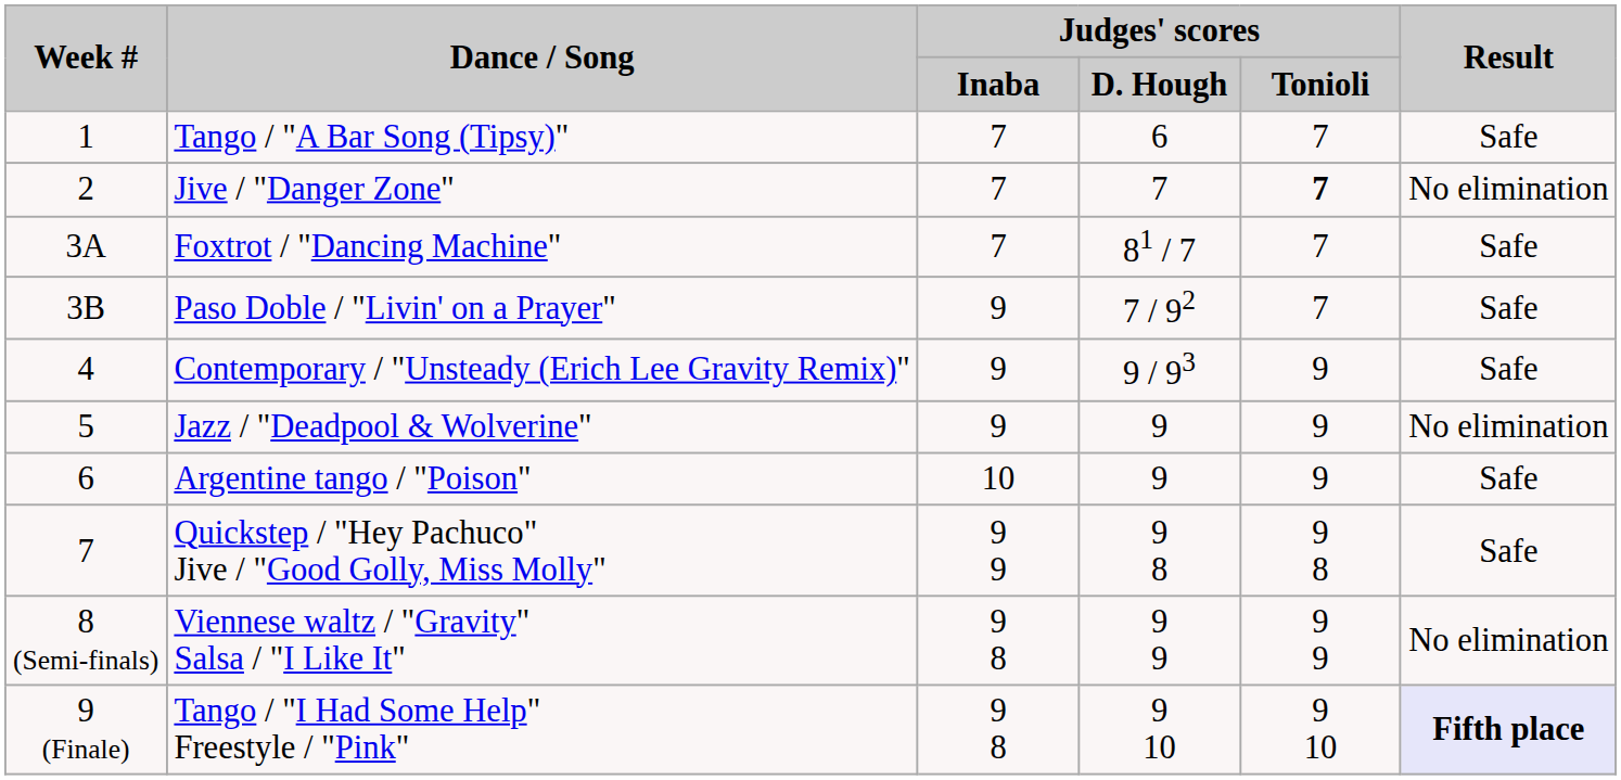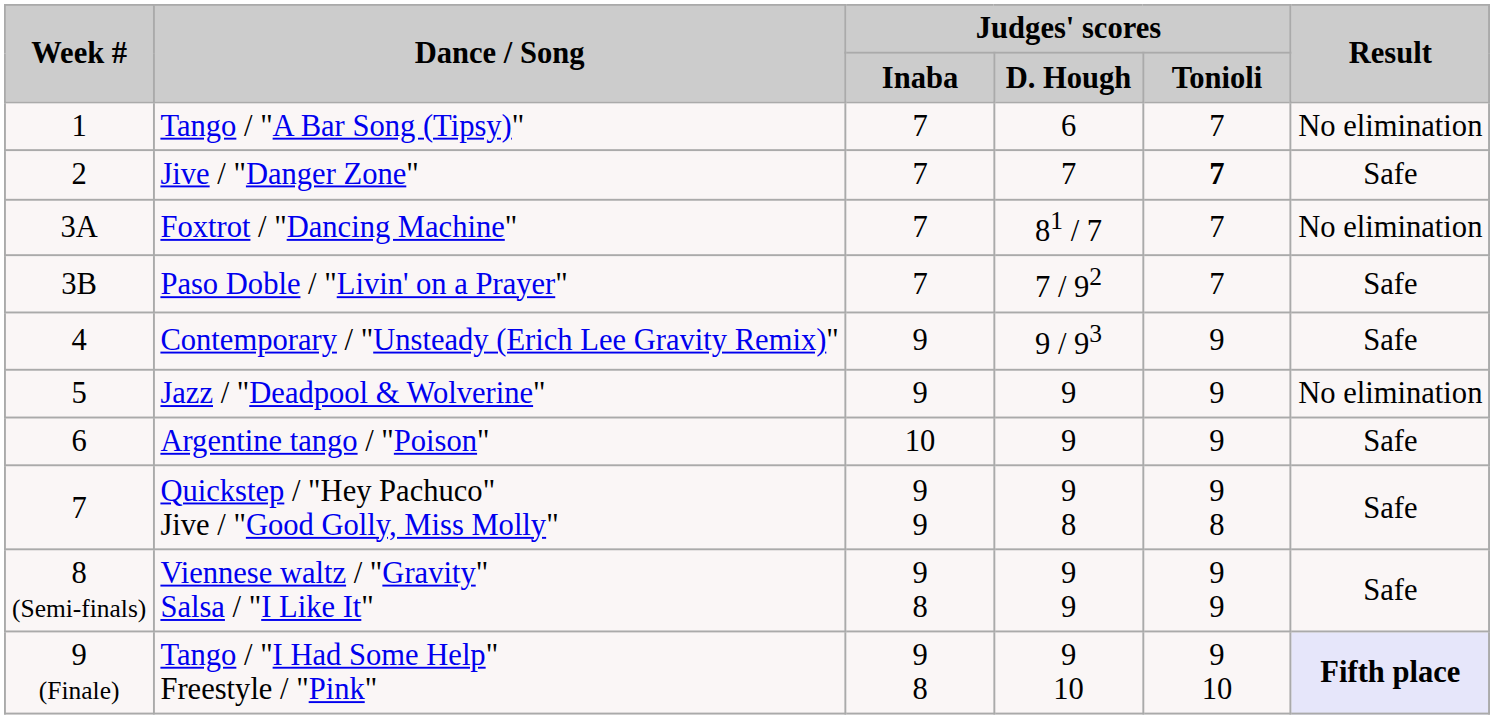 <table class="wikitable">
 <tr>
 <th rowspan="2" style="background:#ccc;">Week #</th>
 <th rowspan="2" style="background:#ccc;">Dance / Song</th>
 <th colspan="3" style="background:#ccc;">Judges' scores</th>
 <th rowspan="2" style="background:#ccc;">Result</th>
 </tr>
 <tr>
 <th style="background:#ccc; width:10%;">Inaba</th>
 <th style="background:#ccc; width:10%;">D. Hough</th>
 <th style="background:#ccc; width:10%;">Tonioli</th>
 </tr>
 <tr style="text-align:center; background:#faf6f6;">
 <td>1</td>
 <td align="left"><a href='#'>Tango</a> / "<a href='#'>A Bar Song (Tipsy)</a>"</td>
 <td>7</td>
 <td>6</td>
 <td>7</td>
-<td>Safe</td>
+<td>No elimination</td>
 </tr>
 <tr style="text-align:center; background:#faf6f6;">
 <td>2</td>
 <td align="left"><a href='#'>Jive</a> / "<a href='#'>Danger Zone</a>"</td>
 <td>7</td>
 <td>7</td>
 <td><strong>7</strong></td>
-<td>No elimination</td>
+<td>Safe</td>
 </tr>
 <tr style="text-align:center; background:#faf6f6;">
 <td>3A</td>
 <td align="left"><a href='#'>Foxtrot</a> / "<a href='#'>Dancing Machine</a>"</td>
 <td>7</td>
 <td>8<sup>1</sup> / 7</td>
 <td>7</td>
-<td>Safe</td>
+<td>No elimination</td>
 </tr>
 <tr style="text-align:center; background:#faf6f6;">
 <td>3B</td>
 <td align="left"><a href='#'>Paso Doble</a> / "<a href='#'>Livin' on a Prayer</a>"</td>
-<td>9</td>
+<td>7</td>
 <td>7 / 9<sup>2</sup></td>
 <td>7</td>
 <td>Safe</td>
 </tr>
 <tr style="text-align:center; background:#faf6f6;">
 <td>4</td>
 <td align="left"><a href='#'>Contemporary</a> / "<a href='#'>Unsteady (Erich Lee Gravity Remix)</a>"</td>
 <td>9</td>
 <td>9 / 9<sup>3</sup></td>
 <td>9</td>
 <td>Safe</td>
 </tr>
 <tr style="text-align:center; background:#faf6f6;">
 <td>5</td>
 <td align="left"><a href='#'>Jazz</a> / "<a href='#'>Deadpool & Wolverine</a>"</td>
 <td>9</td>
 <td>9</td>
 <td>9</td>
 <td>No elimination</td>
 </tr>
 <tr style="text-align:center; background:#faf6f6;">
 <td>6</td>
 <td align="left"><a href='#'>Argentine tango</a> / "<a href='#'>Poison</a>"</td>
 <td>10</td>
 <td>9</td>
 <td>9</td>
 <td>Safe</td>
 </tr>
 <tr style="text-align:center; background:#faf6f6;">
 <td>7</td>
 <td align="left"><a href='#'>Quickstep</a> / "Hey Pachuco"<br>Jive / "<a href='#'>Good Golly, Miss Molly</a>"</td>
 <td>9<br>9</td>
 <td>9<br>8</td>
 <td>9<br>8</td>
 <td>Safe</td>
 </tr>
 <tr style="text-align:center; background:#faf6f6;">
 <td>8<br><small>(Semi-finals)</small></td>
 <td align="left"><a href='#'>Viennese waltz</a> / "<a href='#'>Gravity</a>"<br><a href='#'>Salsa</a> / "<a href='#'>I Like It</a>"</td>
 <td>9<br>8</td>
 <td>9<br>9</td>
 <td>9<br>9</td>
-<td>No elimination</td>
+<td>Safe</td>
 </tr>
 <tr style="text-align:center; background:#faf6f6;">
 <td>9<br><small>(Finale)</small></td>
 <td align="left"><a href='#'>Tango</a> / "<a href='#'>I Had Some Help</a>"<br>Freestyle / "<a href='#'>Pink</a>"</td>
 <td>9<br>8</td>
 <td>9<br>10</td>
 <td>9<br>10</td>
 <td bgcolor="E6E6FA"><strong>Fifth place</strong></td>
 </tr>
 </table>
